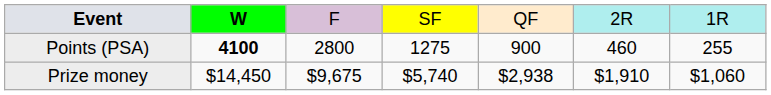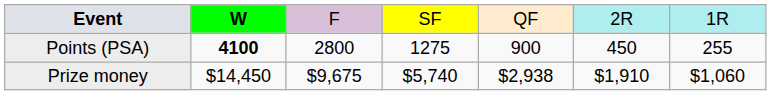 <table class=wikitable style=font-size:90%;text-align:center>
 <tr>
 <td width=200 colspan=1 bgcolor=#dfe2e9><strong>Event</strong></td>
 <td width=80 bgcolor=lime><strong>W</strong></td>
 <td width=85 bgcolor=#D8BFD8>F</td>
 <td width=85 bgcolor=#FFFF00>SF</td>
 <td width=85 bgcolor=#ffebcd>QF</td>
 <td width=85 bgcolor=#afeeee>2R</td>
 <td width=85 bgcolor=#afeeee>1R</td>
 </tr>
 <tr>
 <td bgcolor=#EDEDED>Points (PSA)</td>
 <td><strong>4100</strong></td>
 <td>2800</td>
 <td>1275</td>
 <td>900</td>
-<td>460</td>
+<td>450</td>
 <td>255</td>
 </tr>
 <tr>
 <td bgcolor=#EDEDED>Prize money</td>
 <td>$14,450</td>
 <td>$9,675</td>
 <td>$5,740</td>
 <td>$2,938</td>
 <td>$1,910</td>
 <td>$1,060</td>
 </tr>
 </table>
